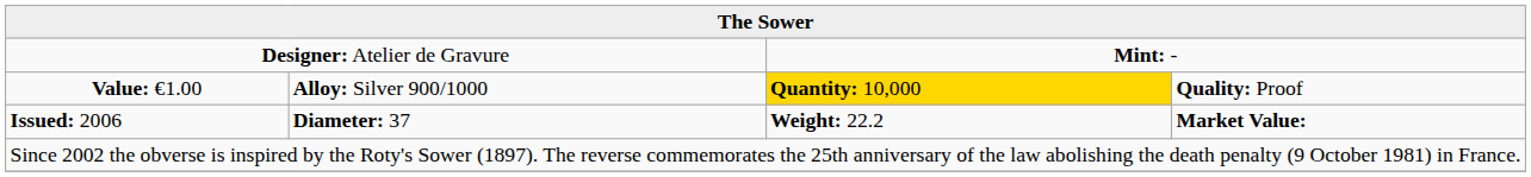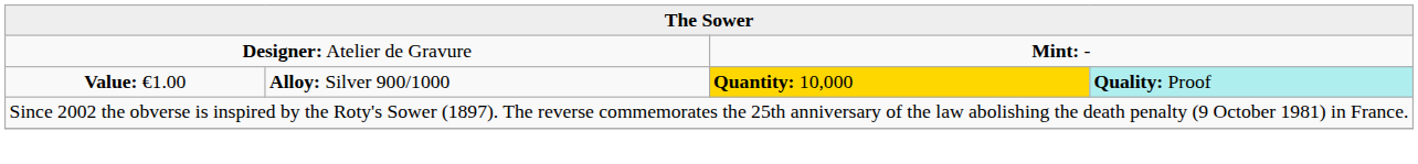 <table class="wikitable">
 <tr>
 <th colspan="4" align=center style="background:#eeeeee;">The Sower</th>
 </tr>
 <tr>
 <td colspan="2" width="50%" align=center><strong>Designer:</strong> Atelier de Gravure</td>
 <td colspan="2" width="50%" align=center><strong>Mint:</strong> -</td>
 </tr>
 <tr>
 <td align=center><strong>Value:</strong> €1.00</td>
 <td><strong>Alloy:</strong> Silver 900/1000</td>
 <td style="background: gold;"><strong>Quantity:</strong> 10,000</td>
-<td><strong>Quality:</strong> Proof</td>
-</tr>
-<tr>
-<td><strong>Issued:</strong> 2006</td>
-<td><strong>Diameter:</strong> 37</td>
-<td><strong>Weight:</strong> 22.2</td>
-<td><strong>Market Value:</strong></td>
+<td style="background: paleturquoise;"><strong>Quality:</strong> Proof</td>
 </tr>
 <tr>
 <td colspan="4" align=left>Since 2002 the obverse is inspired by the Roty's Sower (1897). The reverse commemorates the 25th anniversary of the law abolishing the death penalty (9 October 1981) in France.</td>
 </tr>
 <tr>
 </tr>
 </table>
